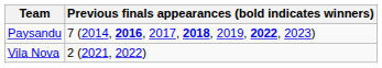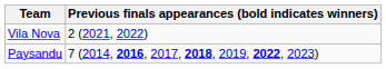 <table class="wikitable">
 <tr>
 <th>Team</th>
 <th>Previous finals appearances (bold indicates winners)</th>
 </tr>
 <tr>
+<td> <a href='#'>Vila Nova</a></td>
+<td>2 (<a href='#'>2021</a>, <a href='#'>2022</a>)</td>
+</tr>
+<tr>
 <td> <a href='#'>Paysandu</a></td>
 <td>7 (<a href='#'>2014</a>, <a href='#'><strong>2016</strong></a>, <a href='#'>2017</a>, <a href='#'><strong>2018</strong></a>, <a href='#'>2019</a>, <a href='#'><strong>2022</strong></a>, <a href='#'>2023</a>)</td>
 </tr>
-<tr>
-<td> <a href='#'>Vila Nova</a></td>
-<td>2 (<a href='#'>2021</a>, <a href='#'>2022</a>)</td>
-</tr>
 </table>
